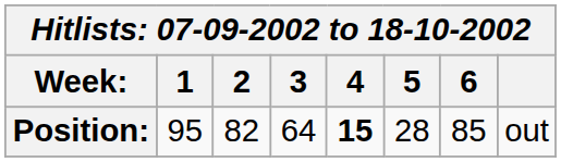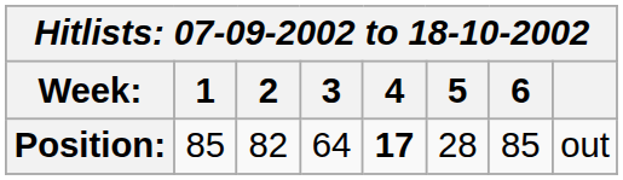 <table class="wikitable" style="text-align:center;">
 <tr>
 <th colspan="8"><em>Hitlists: 07-09-2002 to 18-10-2002</em></th>
 </tr>
 <tr>
 <th>Week:</th>
 <th style="width:1.32em;">1</th>
 <th style="width:1.32em;">2</th>
 <th style="width:1.32em;">3</th>
 <th style="width:1.32em;">4</th>
 <th style="width:1.32em;">5</th>
 <th style="width:1.32em;">6</th>
 <th style="width:1.32em;"></th>
 </tr>
 <tr>
 <th>Position:</th>
-<td>95</td>
+<td>85</td>
 <td>82</td>
 <td>64</td>
-<td><strong>15</strong></td>
+<td><strong>17</strong></td>
 <td>28</td>
 <td>85</td>
 <td>out</td>
 </tr>
 </table>
